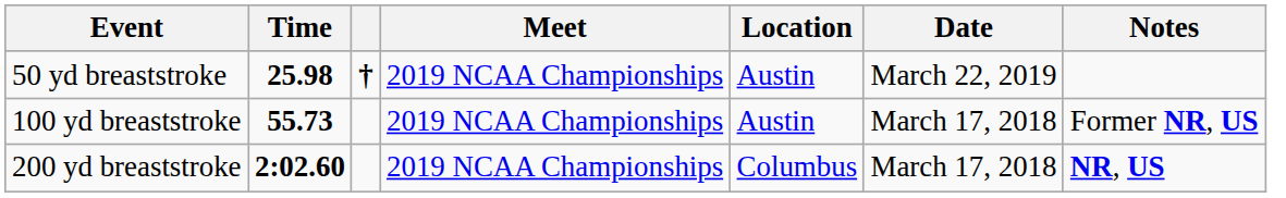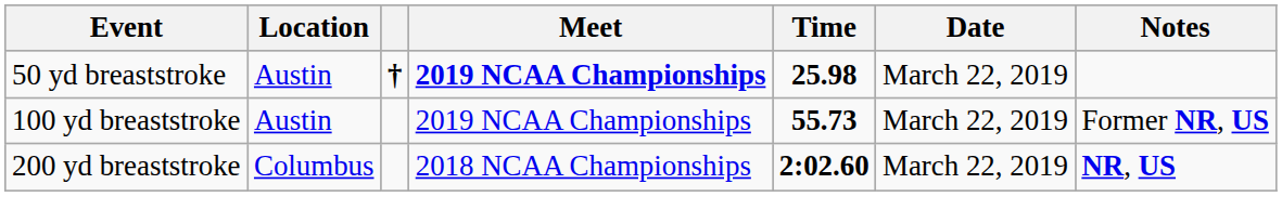 <table class="wikitable">
 <tr>
 <th>Event</th>
-<th>Time</th>
+<th>Location</th>
 <th></th>
 <th>Meet</th>
-<th>Location</th>
+<th>Time</th>
 <th>Date</th>
 <th>Notes</th>
 </tr>
 <tr>
 <td>50 yd breaststroke</td>
+<td><a href='#'>Austin</a></td>
+<td><strong>†</strong></td>
+<td><strong><a href='#'>2019 NCAA Championships</a></strong></td>
 <td style="text-align:center;"><strong>25.98</strong></td>
-<td><strong>†</strong></td>
-<td><a href='#'>2019 NCAA Championships</a></td>
-<td><a href='#'>Austin</a></td>
 <td>March 22, 2019</td>
 <td></td>
 </tr>
 <tr>
 <td>100 yd breaststroke</td>
-<td style="text-align:center;"><strong>55.73</strong></td>
+<td><a href='#'>Austin</a></td>
 <td></td>
 <td><a href='#'>2019 NCAA Championships</a></td>
-<td><a href='#'>Austin</a></td>
-<td>March 17, 2018</td>
+<td style="text-align:center;"><strong>55.73</strong></td>
+<td>March 22, 2019</td>
 <td>Former <strong><a href='#'>NR</a></strong>, <strong><a href='#'>US</a></strong></td>
 </tr>
 <tr>
 <td>200 yd breaststroke</td>
+<td><a href='#'>Columbus</a></td>
+<td></td>
+<td><a href='#'>2018 NCAA Championships</a></td>
 <td style="text-align:center;"><strong>2:02.60</strong></td>
-<td></td>
-<td><a href='#'>2019 NCAA Championships</a></td>
-<td><a href='#'>Columbus</a></td>
-<td>March 17, 2018</td>
+<td>March 22, 2019</td>
 <td><strong><a href='#'>NR</a></strong>, <strong><a href='#'>US</a></strong></td>
 </tr>
 </table>
